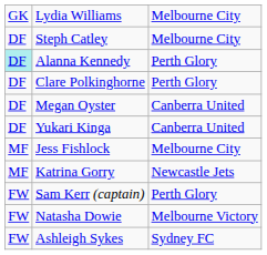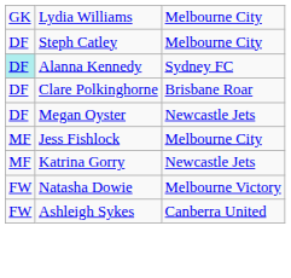 <table class="wikitable">
 <tr>
 <td><a href='#'>GK</a></td>
 <td> <a href='#'>Lydia Williams</a></td>
 <td><a href='#'>Melbourne City</a></td>
 </tr>
 <tr>
 <td><a href='#'>DF</a></td>
 <td> <a href='#'>Steph Catley</a></td>
 <td><a href='#'>Melbourne City</a></td>
 </tr>
 <tr>
 <td style="background: paleturquoise;"><a href='#'>DF</a></td>
 <td> <a href='#'>Alanna Kennedy</a></td>
-<td><a href='#'>Perth Glory</a></td>
+<td><a href='#'>Sydney FC</a></td>
 </tr>
 <tr>
 <td><a href='#'>DF</a></td>
 <td> <a href='#'>Clare Polkinghorne</a></td>
-<td><a href='#'>Perth Glory</a></td>
+<td><a href='#'>Brisbane Roar</a></td>
 </tr>
 <tr>
 <td><a href='#'>DF</a></td>
 <td> <a href='#'>Megan Oyster</a></td>
-<td><a href='#'>Canberra United</a></td>
-</tr>
-<tr>
-<td><a href='#'>DF</a></td>
-<td> <a href='#'>Yukari Kinga</a></td>
-<td><a href='#'>Canberra United</a></td>
+<td><a href='#'>Newcastle Jets</a></td>
 </tr>
 <tr>
 <td><a href='#'>MF</a></td>
 <td> <a href='#'>Jess Fishlock</a></td>
 <td><a href='#'>Melbourne City</a></td>
 </tr>
 <tr>
 <td><a href='#'>MF</a></td>
 <td> <a href='#'>Katrina Gorry</a></td>
 <td><a href='#'>Newcastle Jets</a></td>
 </tr>
 <tr>
 <td><a href='#'>FW</a></td>
-<td> <a href='#'>Sam Kerr</a> <em>(captain)</em></td>
-<td><a href='#'>Perth Glory</a></td>
-</tr>
-<tr>
-<td><a href='#'>FW</a></td>
 <td> <a href='#'>Natasha Dowie</a></td>
 <td><a href='#'>Melbourne Victory</a></td>
 </tr>
 <tr>
 <td><a href='#'>FW</a></td>
 <td> <a href='#'>Ashleigh Sykes</a></td>
-<td><a href='#'>Sydney FC</a></td>
+<td><a href='#'>Canberra United</a></td>
 </tr>
 </table>
